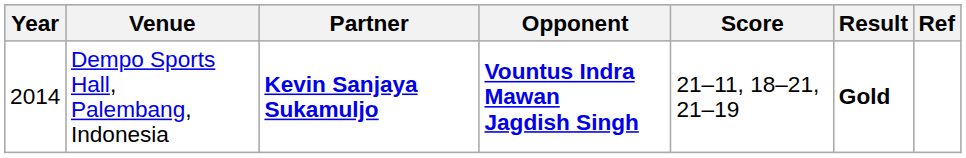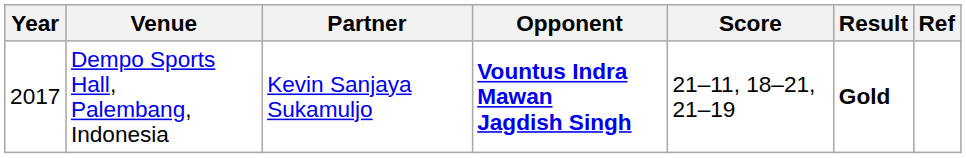 <table class="sortable wikitable" style="font-size: 90%;">
 <tr>
 <th>Year</th>
 <th>Venue</th>
 <th>Partner</th>
 <th>Opponent</th>
 <th>Score</th>
 <th>Result</th>
 <th>Ref</th>
 </tr>
 <tr style="background:white">
-<td align="center">2014</td>
+<td align="center">2017</td>
 <td align="left"><a href='#'>Dempo Sports Hall</a>,<br> <a href='#'>Palembang</a>, Indonesia</td>
-<td align="left"><strong> <a href='#'>Kevin Sanjaya Sukamuljo</a></strong></td>
+<td align="left"> <a href='#'>Kevin Sanjaya Sukamuljo</a></td>
 <td align="left"><strong> <a href='#'>Vountus Indra Mawan</a><br> <a href='#'>Jagdish Singh</a></strong></td>
 <td align="left">21–11, 18–21, 21–19</td>
 <td style="text-align:left; background:white"> <strong>Gold</strong></td>
 <td style="text-align:center; background:white"></td>
 </tr>
 </table>
